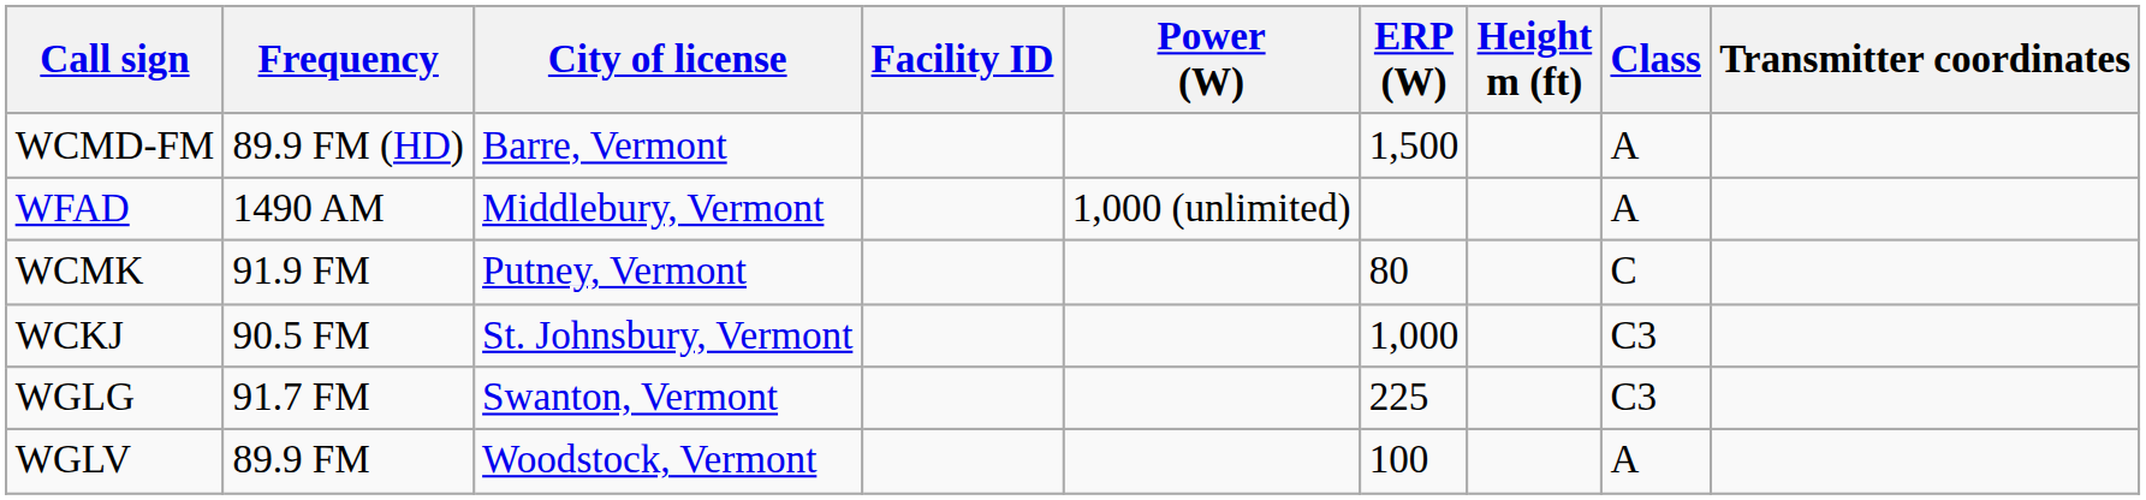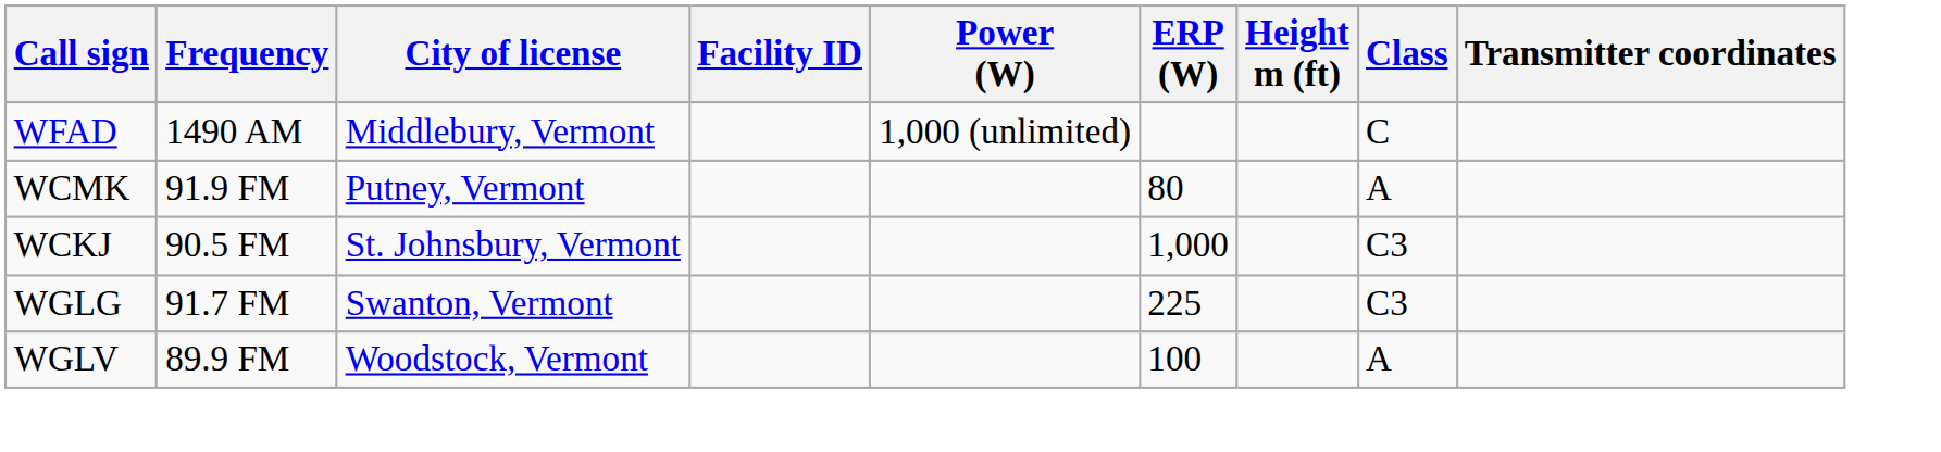 <table class="wikitable sortable">
 <tr>
 <th><a href='#'>Call sign</a></th>
 <th data-sort-type="number"><a href='#'>Frequency</a></th>
 <th><a href='#'>City of license</a></th>
 <th><a href='#'>Facility ID</a></th>
 <th data-sort-type="number"><a href='#'>Power</a><br>(W)</th>
 <th data-sort-type="number"><a href='#'>ERP</a><br>(W)</th>
 <th data-sort-type="number"><a href='#'>Height</a><br>m (ft)</th>
 <th><a href='#'>Class</a></th>
 <th class="unsortable">Transmitter coordinates</th>
 </tr>
 <tr>
-<td>WCMD-FM</td>
-<td>89.9 FM (<a href='#'>HD</a>)</td>
-<td><a href='#'>Barre, Vermont</a></td>
-<td></td>
-<td></td>
-<td>1,500</td>
-<td></td>
-<td>A</td>
-<td></td>
-</tr>
-<tr>
 <td><a href='#'>WFAD</a></td>
 <td>1490 AM</td>
 <td><a href='#'>Middlebury, Vermont</a></td>
 <td></td>
 <td>1,000 (unlimited)</td>
 <td></td>
 <td></td>
-<td>A</td>
+<td>C</td>
 <td></td>
 </tr>
 <tr>
 <td>WCMK</td>
 <td>91.9 FM</td>
 <td><a href='#'>Putney, Vermont</a></td>
 <td></td>
 <td></td>
 <td>80</td>
 <td></td>
-<td>C</td>
+<td>A</td>
 <td></td>
 </tr>
 <tr>
 <td>WCKJ</td>
 <td>90.5 FM</td>
 <td><a href='#'>St. Johnsbury, Vermont</a></td>
 <td></td>
 <td></td>
 <td>1,000</td>
 <td></td>
 <td>C3</td>
 <td></td>
 </tr>
 <tr>
 <td>WGLG</td>
 <td>91.7 FM</td>
 <td><a href='#'>Swanton, Vermont</a></td>
 <td></td>
 <td></td>
 <td>225</td>
 <td></td>
 <td>C3</td>
 <td></td>
 </tr>
 <tr>
 <td>WGLV</td>
 <td>89.9 FM</td>
 <td><a href='#'>Woodstock, Vermont</a></td>
 <td></td>
 <td></td>
 <td>100</td>
 <td></td>
 <td>A</td>
 <td></td>
 </tr>
 </table>
